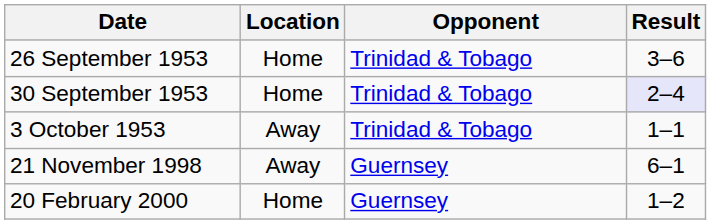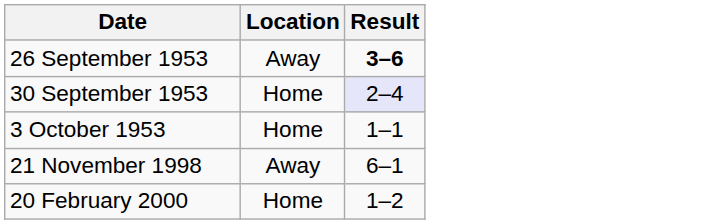 <table class="wikitable">
 <tr>
 <th style="width:10em">Date</th>
 <th>Location</th>
-<th style="width:12em">Opponent</th>
 <th>Result</th>
 </tr>
 <tr>
 <td>26 September 1953</td>
-<td align=center>Home</td>
-<td> <a href='#'>Trinidad & Tobago</a></td>
-<td align=center>3–6</td>
+<td align=center>Away</td>
+<td align=center><strong>3–6</strong></td>
 </tr>
 <tr>
 <td>30 September 1953</td>
 <td align=center>Home</td>
-<td> <a href='#'>Trinidad & Tobago</a></td>
 <td align=center style="background: lavender;">2–4</td>
 </tr>
 <tr>
 <td>3 October 1953</td>
-<td align=center>Away</td>
-<td> <a href='#'>Trinidad & Tobago</a></td>
+<td align=center>Home</td>
 <td align=center>1–1</td>
 </tr>
 <tr>
 <td>21 November 1998</td>
 <td align=center>Away</td>
-<td> <a href='#'>Guernsey</a></td>
 <td align=center>6–1</td>
 </tr>
 <tr>
 <td>20 February 2000</td>
 <td align=center>Home</td>
-<td> <a href='#'>Guernsey</a></td>
 <td align=center>1–2</td>
 </tr>
 </table>
